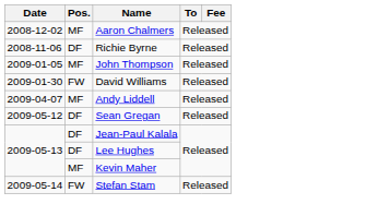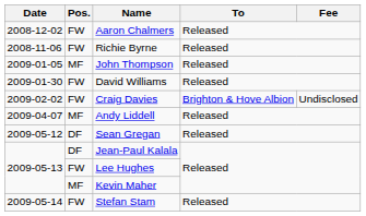 <table class="wikitable">
 <tr>
 <th>Date</th>
 <th>Pos.</th>
 <th>Name</th>
 <th>To</th>
 <th>Fee</th>
 </tr>
 <tr>
 <td>2008-12-02</td>
-<td>MF</td>
+<td>FW</td>
 <td><a href='#'>Aaron Chalmers</a></td>
 <td colspan=2>Released</td>
 </tr>
 <tr>
 <td>2008-11-06</td>
-<td>DF</td>
+<td>FW</td>
 <td>Richie Byrne</td>
 <td colspan=2>Released</td>
 </tr>
 <tr>
 <td>2009-01-05</td>
 <td>MF</td>
 <td><a href='#'>John Thompson</a></td>
 <td colspan=2>Released</td>
 </tr>
 <tr>
 <td>2009-01-30</td>
 <td>FW</td>
 <td>David Williams</td>
 <td colspan=2>Released</td>
+</tr>
+<tr>
+<td>2009-02-02</td>
+<td>FW</td>
+<td><a href='#'>Craig Davies</a></td>
+<td><a href='#'>Brighton & Hove Albion</a></td>
+<td>Undisclosed</td>
 </tr>
 <tr>
 <td>2009-04-07</td>
 <td>MF</td>
 <td><a href='#'>Andy Liddell</a></td>
 <td colspan=2>Released</td>
 </tr>
 <tr>
 <td>2009-05-12</td>
 <td>DF</td>
 <td><a href='#'>Sean Gregan</a></td>
 <td colspan=2>Released</td>
 </tr>
 <tr>
 <td rowspan=3>2009-05-13</td>
 <td>DF</td>
 <td><a href='#'>Jean-Paul Kalala</a></td>
 <td rowspan=3 colspan=2>Released</td>
 </tr>
 <tr>
-<td>DF</td>
+<td>FW</td>
 <td><a href='#'>Lee Hughes</a></td>
 </tr>
 <tr>
 <td>MF</td>
 <td><a href='#'>Kevin Maher</a></td>
 </tr>
 <tr>
 <td>2009-05-14</td>
 <td>FW</td>
 <td><a href='#'>Stefan Stam</a></td>
 <td colspan=2>Released</td>
 </tr>
 </table>
